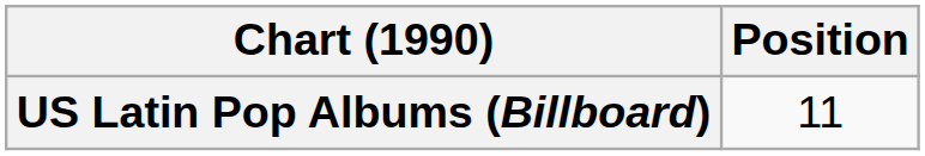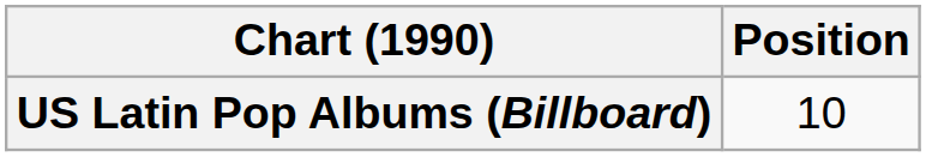 <table class="wikitable plainrowheaders" style="text-align:center">
 <tr>
 <th>Chart (1990)</th>
 <th>Position</th>
 </tr>
 <tr>
 <th scope="row" style="text-align:left;">US Latin Pop Albums (<em>Billboard</em>)</th>
-<td style="text-align:center;">11</td>
+<td style="text-align:center;">10</td>
 </tr>
 </table>
